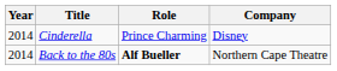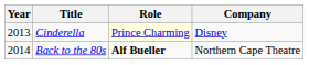 <table class="wikitable">
 <tr>
 <th>Year</th>
 <th>Title</th>
 <th>Role</th>
 <th class="unsortable">Company</th>
 </tr>
 <tr>
-<td>2014</td>
+<td>2013</td>
 <td><em><a href='#'>Cinderella</a></em></td>
-<td><a href='#'>Prince Charming</a></td>
+<td style="background: lightyellow;"><a href='#'>Prince Charming</a></td>
 <td><a href='#'>Disney</a></td>
 </tr>
 <tr>
 <td>2014</td>
 <td><em><a href='#'>Back to the 80s</a></em></td>
 <td><strong>Alf Bueller</strong></td>
 <td>Northern Cape Theatre</td>
 </tr>
 </table>
